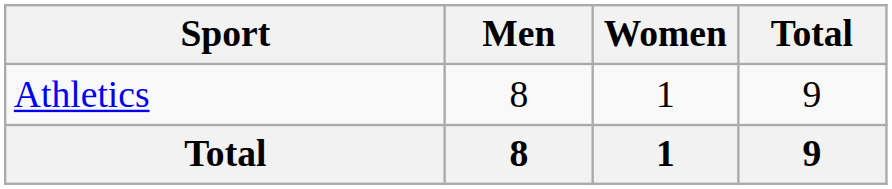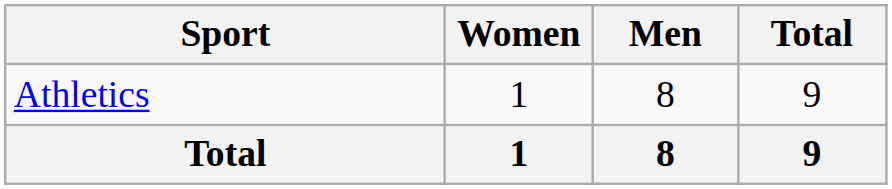 <table class="wikitable sortable" style="text-align:center;">
 <tr>
 <th width=180>Sport</th>
+<th width=55>Women</th>
 <th width=55>Men</th>
-<th width=55>Women</th>
 <th width=55>Total</th>
 </tr>
 <tr>
 <td align=left><a href='#'>Athletics</a></td>
+<td>1</td>
 <td>8</td>
-<td>1</td>
 <td>9</td>
 </tr>
 <tr>
 <th>Total</th>
+<th>1</th>
 <th>8</th>
-<th>1</th>
 <th>9</th>
 </tr>
 </table>
